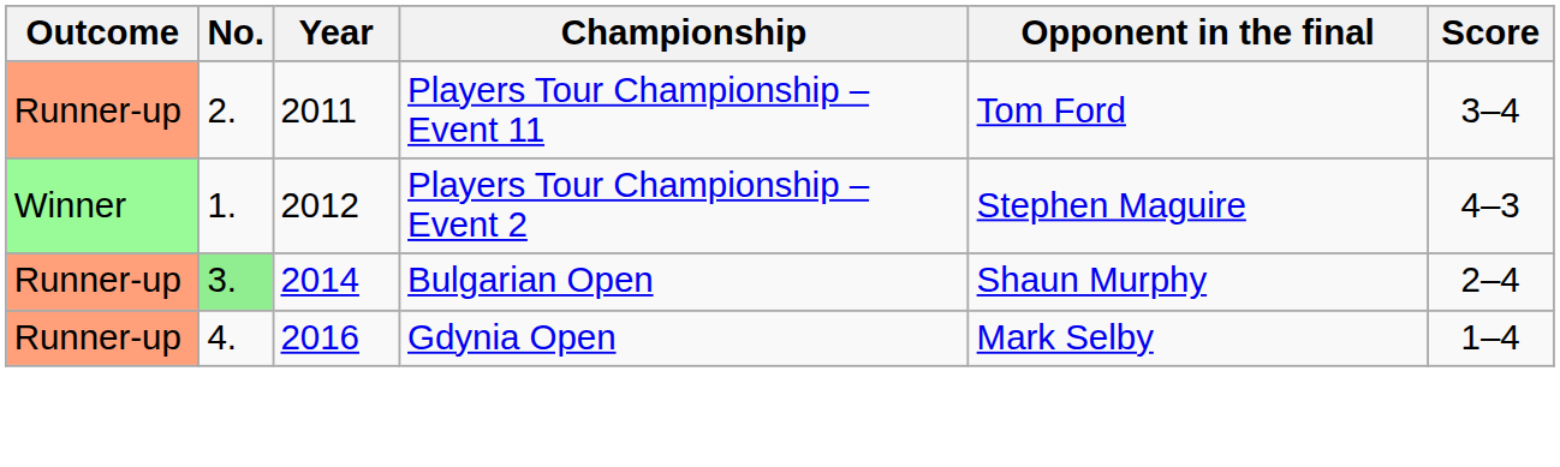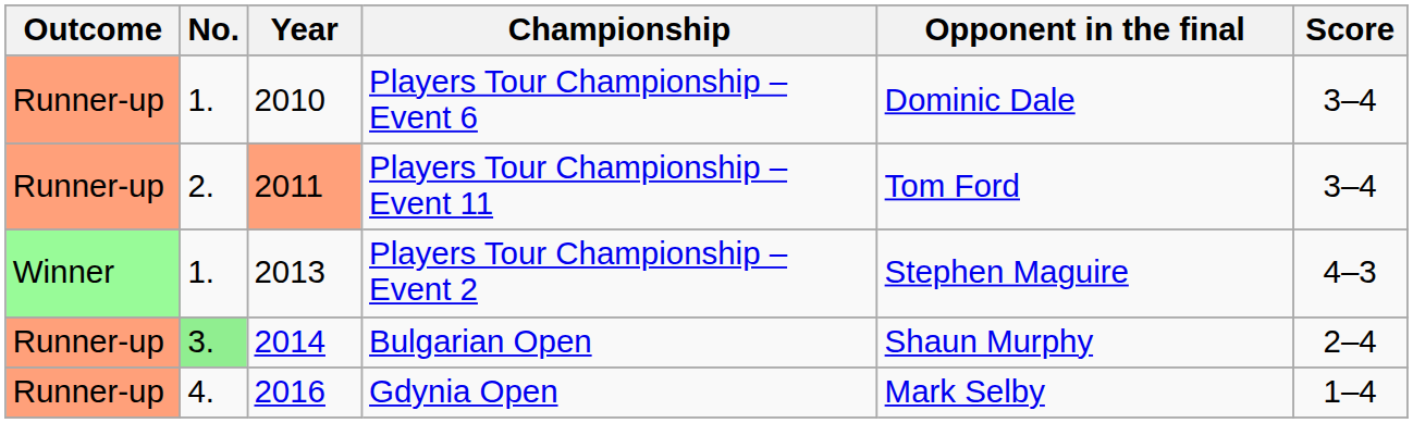 <table class="wikitable sortable">
 <tr>
 <th width="80">Outcome</th>
 <th width="20">No.</th>
 <th width="50">Year</th>
 <th width="250">Championship</th>
 <th width="200">Opponent in the final</th>
 <th width="50">Score</th>
 </tr>
 <tr>
 <td style="background:#ffa07a;">Runner-up</td>
+<td>1.</td>
+<td>2010</td>
+<td><a href='#'>Players Tour Championship – Event 6</a></td>
+<td> <a href='#'>Dominic Dale</a></td>
+<td align="center">3–4</td>
+</tr>
+<tr>
+<td style="background:#ffa07a;">Runner-up</td>
 <td>2.</td>
-<td>2011</td>
+<td style="background: lightsalmon;">2011</td>
 <td><a href='#'>Players Tour Championship – Event 11</a></td>
 <td> <a href='#'>Tom Ford</a></td>
 <td align="center">3–4</td>
 </tr>
 <tr>
 <td style="background:#98FB98">Winner</td>
 <td>1.</td>
-<td>2012</td>
+<td>2013</td>
 <td><a href='#'>Players Tour Championship – Event 2</a></td>
 <td> <a href='#'>Stephen Maguire</a></td>
 <td align="center">4–3</td>
 </tr>
 <tr>
 <td style="background:#ffa07a;">Runner-up</td>
 <td style="background: lightgreen;">3.</td>
 <td><a href='#'>2014</a></td>
 <td><a href='#'>Bulgarian Open</a></td>
 <td> <a href='#'>Shaun Murphy</a></td>
 <td align="center">2–4</td>
 </tr>
 <tr>
 <td style="background:#ffa07a;">Runner-up</td>
 <td>4.</td>
 <td><a href='#'>2016</a></td>
 <td><a href='#'>Gdynia Open</a></td>
 <td> <a href='#'>Mark Selby</a></td>
 <td align="center">1–4</td>
 </tr>
 </table>
